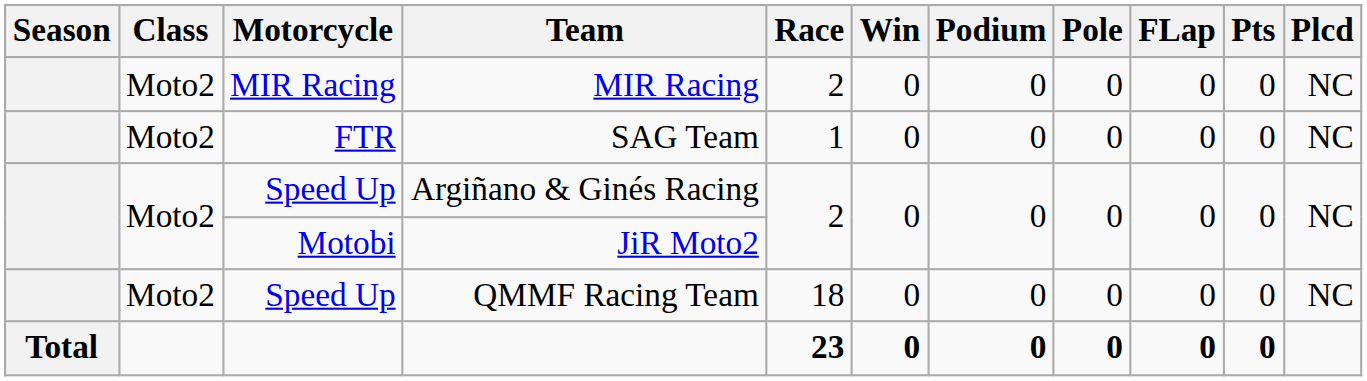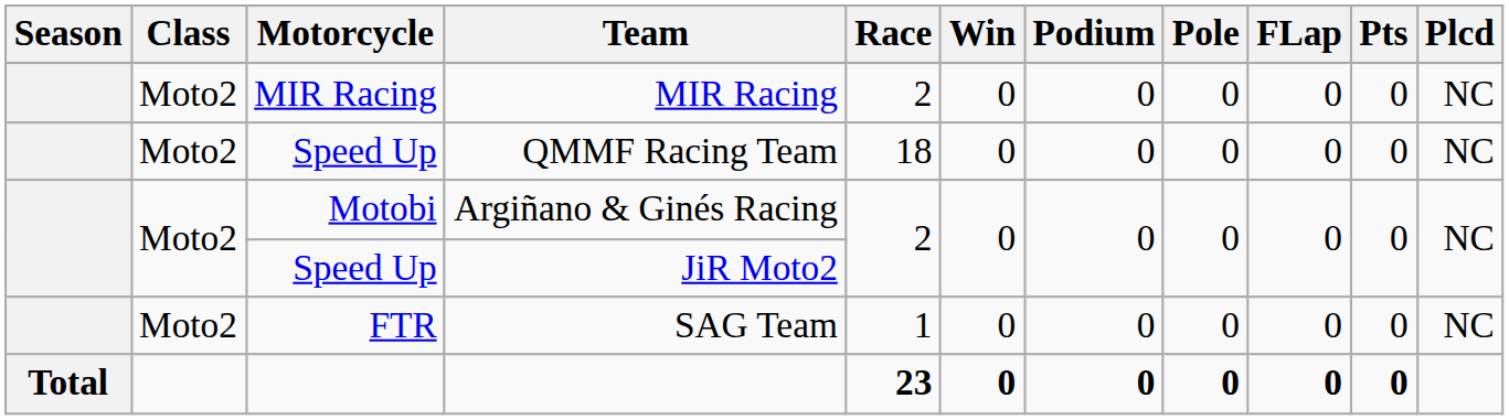 <table class="wikitable" style=text-align:right>
 <tr>
 <th>Season</th>
 <th>Class</th>
 <th>Motorcycle</th>
 <th>Team</th>
 <th>Race</th>
 <th>Win</th>
 <th>Podium</th>
 <th>Pole</th>
 <th>FLap</th>
 <th>Pts</th>
 <th>Plcd</th>
 </tr>
 <tr>
 <th></th>
 <td>Moto2</td>
 <td><a href='#'>MIR Racing</a></td>
 <td><a href='#'>MIR Racing</a></td>
 <td>2</td>
 <td>0</td>
 <td>0</td>
 <td>0</td>
 <td>0</td>
 <td>0</td>
 <td>NC</td>
 </tr>
 <tr>
 <th></th>
 <td>Moto2</td>
-<td><a href='#'>FTR</a></td>
-<td>SAG Team</td>
-<td>1</td>
+<td><a href='#'>Speed Up</a></td>
+<td>QMMF Racing Team</td>
+<td>18</td>
 <td>0</td>
 <td>0</td>
 <td>0</td>
 <td>0</td>
 <td>0</td>
 <td>NC</td>
 </tr>
 <tr>
 <th rowspan=2></th>
 <td rowspan=2>Moto2</td>
-<td><a href='#'>Speed Up</a></td>
+<td><a href='#'>Motobi</a></td>
 <td>Argiñano & Ginés Racing</td>
 <td rowspan=2>2</td>
 <td rowspan=2>0</td>
 <td rowspan=2>0</td>
 <td rowspan=2>0</td>
 <td rowspan=2>0</td>
 <td rowspan=2>0</td>
 <td rowspan=2>NC</td>
 </tr>
 <tr>
-<td><a href='#'>Motobi</a></td>
+<td><a href='#'>Speed Up</a></td>
 <td><a href='#'>JiR Moto2</a></td>
 </tr>
 <tr>
 <th></th>
 <td>Moto2</td>
-<td><a href='#'>Speed Up</a></td>
-<td>QMMF Racing Team</td>
-<td>18</td>
+<td><a href='#'>FTR</a></td>
+<td>SAG Team</td>
+<td>1</td>
 <td>0</td>
 <td>0</td>
 <td>0</td>
 <td>0</td>
 <td>0</td>
 <td>NC</td>
 </tr>
 <tr>
 <th>Total</th>
 <td></td>
 <td></td>
 <td></td>
 <td><strong>23</strong></td>
 <td><strong>0</strong></td>
 <td><strong>0</strong></td>
 <td><strong>0</strong></td>
 <td><strong>0</strong></td>
 <td><strong>0</strong></td>
 <td></td>
 </tr>
 </table>
